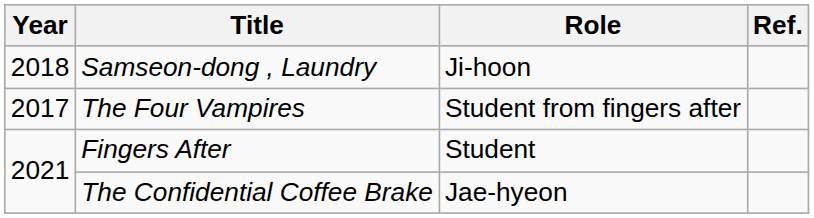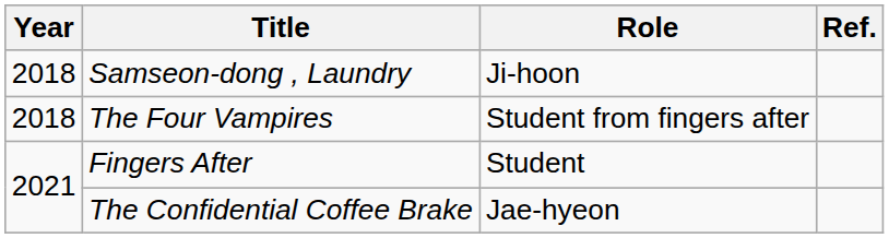 <table class="wikitable plainrowheaders">
 <tr>
 <th scope="col">Year</th>
 <th scope="col">Title</th>
 <th scope="col">Role</th>
 <th scope="col">Ref.</th>
 </tr>
 <tr>
 <td>2018</td>
 <td><em>Samseon-dong , Laundry</em></td>
 <td>Ji-hoon</td>
 <td></td>
 </tr>
 <tr>
-<td>2017</td>
+<td>2018</td>
 <td><em>The Four Vampires</em></td>
 <td>Student from fingers after</td>
 <td></td>
 </tr>
 <tr>
 <td rowspan="2">2021</td>
 <td><em>Fingers After</em></td>
 <td>Student</td>
 <td></td>
 </tr>
 <tr>
 <td><em>The Confidential Coffee Brake</em></td>
 <td>Jae-hyeon</td>
 <td></td>
 </tr>
 </table>
